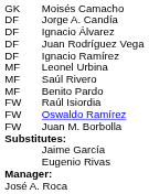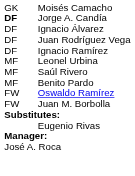 <table style="font-size:90%; margin:0.2em auto;" cellspacing="0" cellpadding="0">
 <tr>
 <th width="25"></th>
 <th width="25"></th>
 </tr>
 <tr>
 <td>GK</td>
 <td></td>
 <td> Moisés Camacho</td>
 </tr>
 <tr>
-<td>DF</td>
+<td><strong>DF</strong></td>
 <td></td>
 <td> Jorge A. Candía</td>
 <td></td>
 <td></td>
 </tr>
 <tr>
 <td>DF</td>
 <td></td>
 <td> Ignacio Álvarez</td>
 </tr>
 <tr>
 <td>DF</td>
 <td></td>
 <td> Juan Rodríguez Vega</td>
 </tr>
 <tr>
 <td>DF</td>
 <td></td>
 <td> Ignacio Ramírez</td>
 </tr>
 <tr>
 <td>MF</td>
 <td></td>
 <td> Leonel Urbina</td>
 </tr>
 <tr>
 <td>MF</td>
 <td></td>
 <td> Saúl Rivero</td>
 </tr>
 <tr>
 <td>MF</td>
 <td></td>
 <td> Benito Pardo</td>
 </tr>
 <tr>
 <td>FW</td>
 <td></td>
-<td> Raúl Isiordia</td>
-<td></td>
-<td></td>
-</tr>
-<tr>
-<td>FW</td>
-<td></td>
 <td> <a href='#'>Oswaldo Ramírez</a></td>
 </tr>
 <tr>
 <td>FW</td>
 <td></td>
 <td> Juan M. Borbolla</td>
 </tr>
 <tr>
 <td colspan=3><strong>Substitutes:</strong></td>
-</tr>
-<tr>
-<td></td>
-<td></td>
-<td> Jaime García</td>
-<td></td>
-<td></td>
 </tr>
 <tr>
 <td></td>
 <td></td>
 <td> Eugenio Rivas</td>
 <td></td>
 <td></td>
 </tr>
 <tr>
 <td colspan=3><strong>Manager:</strong></td>
 </tr>
 <tr>
 <td colspan=4> José A. Roca</td>
 </tr>
 </table>
